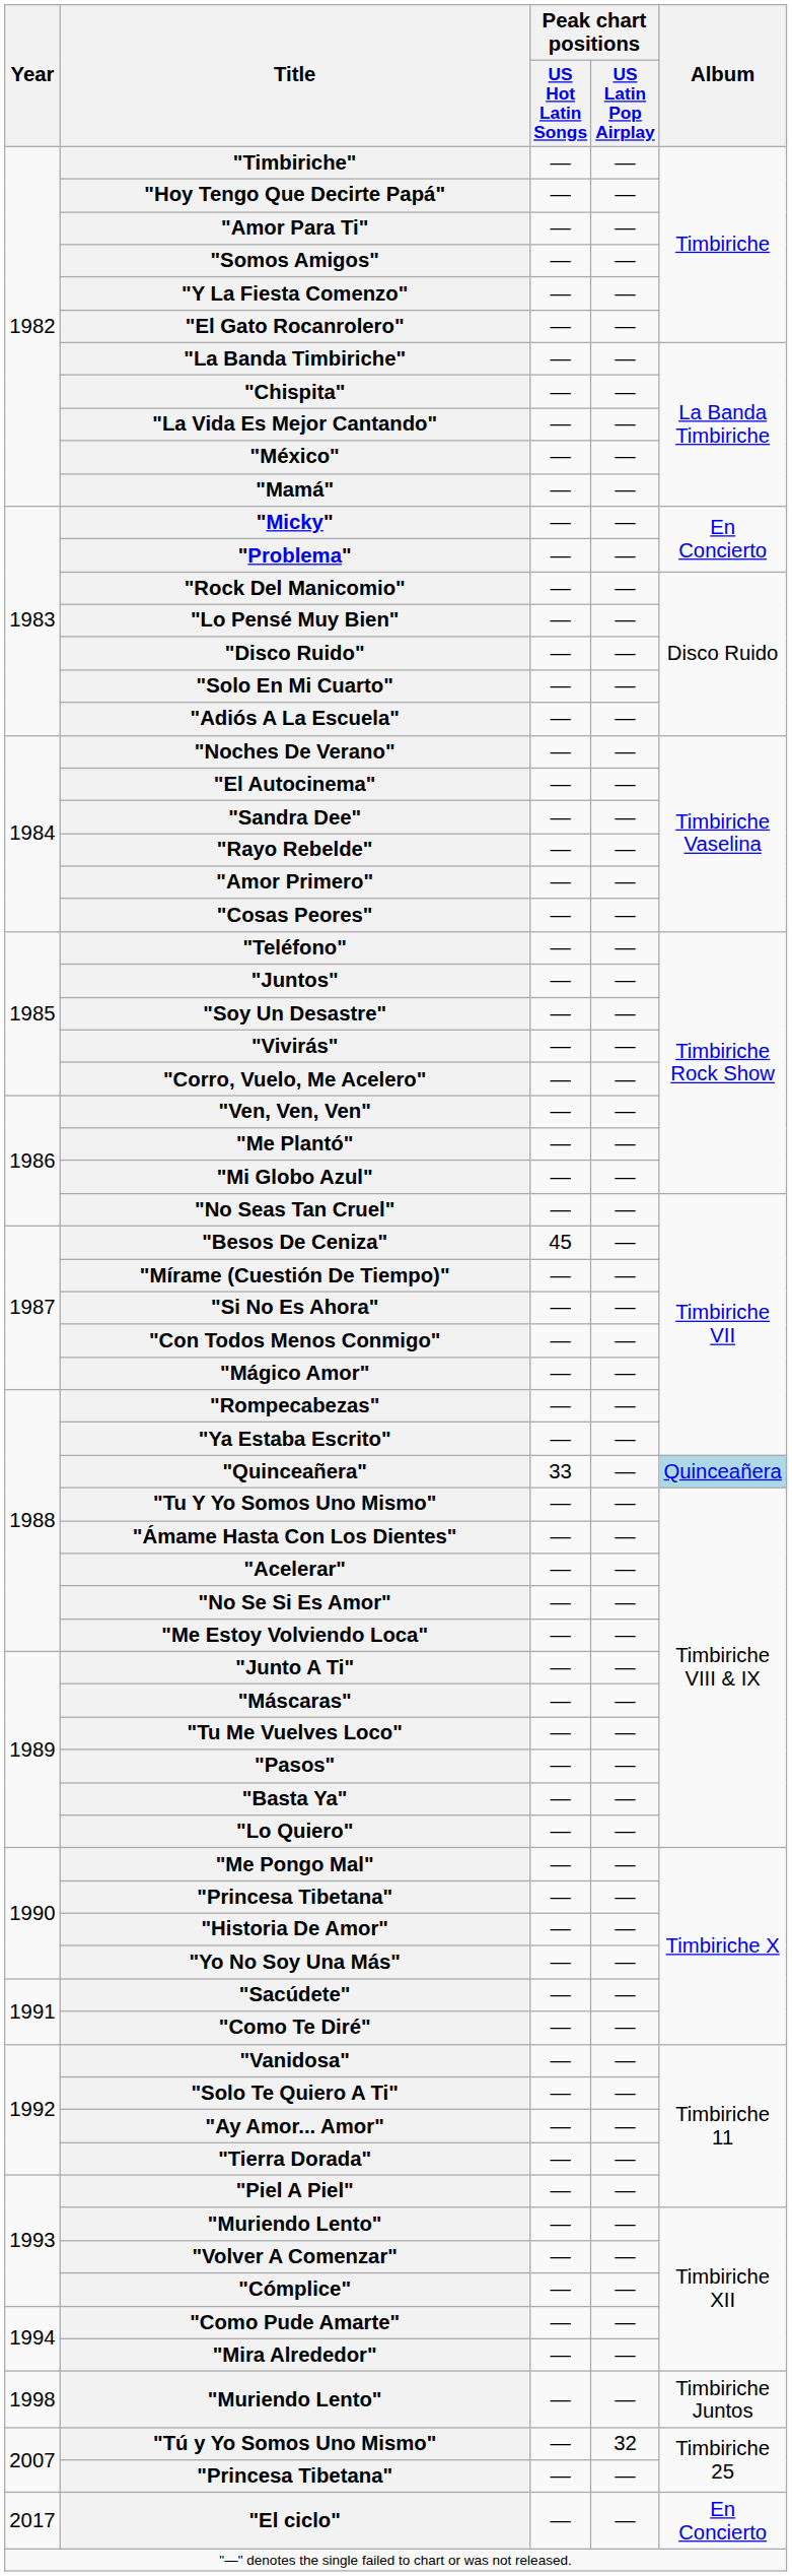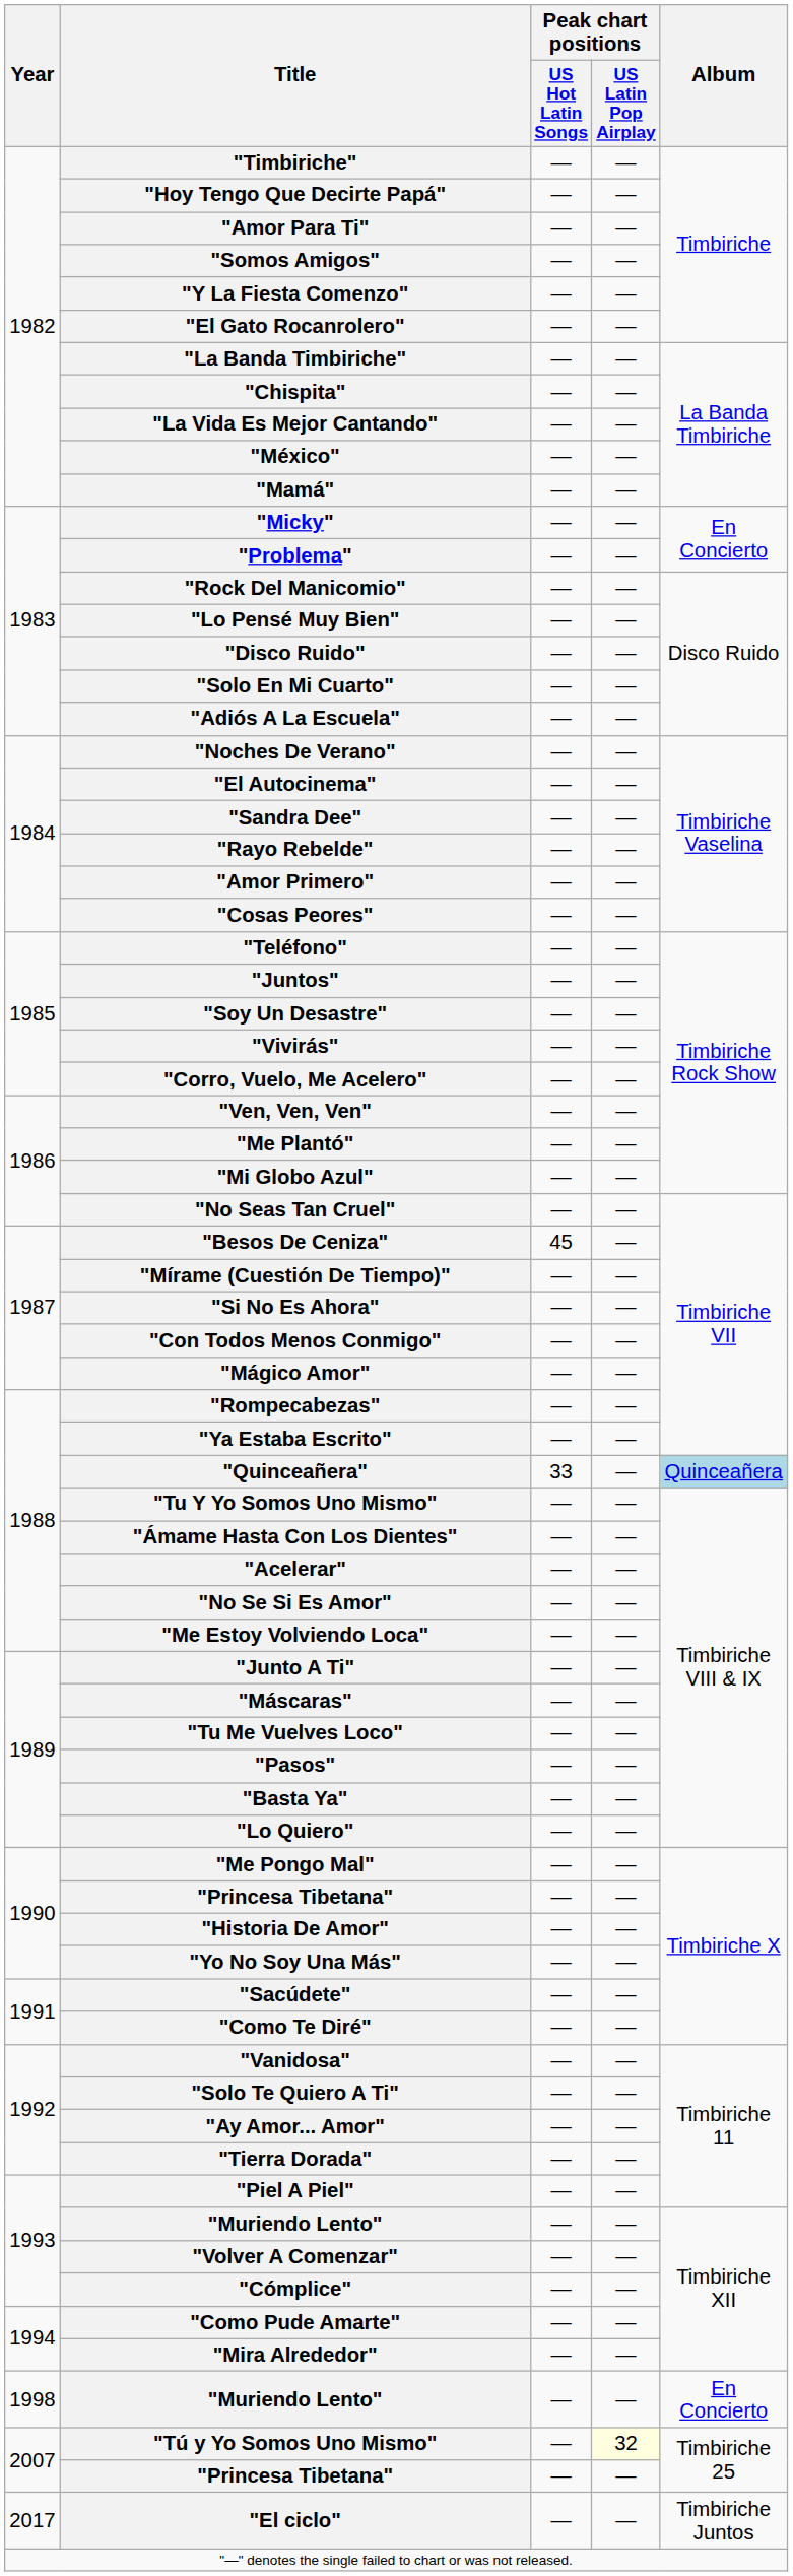 <table class="wikitable plainrowheaders" style="text-align:center;">
 <tr>
 <th scope="col" rowspan="2">Year</th>
 <th scope="col" rowspan="2" style="width:24em;">Title</th>
 <th scope="col" colspan="2">Peak chart positions</th>
 <th scope="col" rowspan="2">Album</th>
 </tr>
 <tr>
 <th style="width:3em;font-size:85%"><a href='#'>US Hot Latin Songs</a><br></th>
 <th style="width:3em;font-size:85%"><a href='#'>US Latin Pop Airplay</a><br></th>
 </tr>
 <tr>
 <td rowspan="11">1982</td>
 <th scope="row">"Timbiriche"</th>
 <td>—</td>
 <td>—</td>
 <td rowspan="6"><a href='#'>Timbiriche</a></td>
 </tr>
 <tr>
 <th scope="row">"Hoy Tengo Que Decirte Papá"</th>
 <td>—</td>
 <td>—</td>
 </tr>
 <tr>
 <th scope="row">"Amor Para Ti"</th>
 <td>—</td>
 <td>—</td>
 </tr>
 <tr>
 <th scope="row">"Somos Amigos"</th>
 <td>—</td>
 <td>—</td>
 </tr>
 <tr>
 <th scope="row">"Y La Fiesta Comenzo"</th>
 <td>—</td>
 <td>—</td>
 </tr>
 <tr>
 <th scope="row">"El Gato Rocanrolero"</th>
 <td>—</td>
 <td>—</td>
 </tr>
 <tr>
 <th scope="row">"La Banda Timbiriche"</th>
 <td>—</td>
 <td>—</td>
 <td rowspan="5"><a href='#'>La Banda Timbiriche</a></td>
 </tr>
 <tr>
 <th scope="row">"Chispita"</th>
 <td>—</td>
 <td>—</td>
 </tr>
 <tr>
 <th scope="row">"La Vida Es Mejor Cantando"</th>
 <td>—</td>
 <td>—</td>
 </tr>
 <tr>
 <th scope="row">"México"</th>
 <td>—</td>
 <td>—</td>
 </tr>
 <tr>
 <th scope="row">"Mamá"</th>
 <td>—</td>
 <td>—</td>
 </tr>
 <tr>
 <td rowspan="7">1983</td>
 <th scope="row">"<a href='#'>Micky</a>"</th>
 <td>—</td>
 <td>—</td>
 <td rowspan="2"><a href='#'>En Concierto</a></td>
 </tr>
 <tr>
 <th scope="row">"<a href='#'>Problema</a>"</th>
 <td>—</td>
 <td>—</td>
 </tr>
 <tr>
 <th scope="row">"Rock Del Manicomio"</th>
 <td>—</td>
 <td>—</td>
 <td rowspan="5">Disco Ruido</td>
 </tr>
 <tr>
 <th scope="row">"Lo Pensé Muy Bien"</th>
 <td>—</td>
 <td>—</td>
 </tr>
 <tr>
 <th scope="row">"Disco Ruido"</th>
 <td>—</td>
 <td>—</td>
 </tr>
 <tr>
 <th scope="row">"Solo En Mi Cuarto"</th>
 <td>—</td>
 <td>—</td>
 </tr>
 <tr>
 <th scope="row">"Adiós A La Escuela"</th>
 <td>—</td>
 <td>—</td>
 </tr>
 <tr>
 <td rowspan="6">1984</td>
 <th scope="row">"Noches De Verano"</th>
 <td>—</td>
 <td>—</td>
 <td rowspan="6"><a href='#'>Timbiriche Vaselina</a></td>
 </tr>
 <tr>
 <th scope="row">"El Autocinema"</th>
 <td>—</td>
 <td>—</td>
 </tr>
 <tr>
 <th scope="row">"Sandra Dee"</th>
 <td>—</td>
 <td>—</td>
 </tr>
 <tr>
 <th scope="row">"Rayo Rebelde"</th>
 <td>—</td>
 <td>—</td>
 </tr>
 <tr>
 <th scope="row">"Amor Primero"</th>
 <td>—</td>
 <td>—</td>
 </tr>
 <tr>
 <th scope="row">"Cosas Peores"</th>
 <td>—</td>
 <td>—</td>
 </tr>
 <tr>
 <td rowspan="5">1985</td>
 <th scope="row">"Teléfono"</th>
 <td>—</td>
 <td>—</td>
 <td rowspan="8"><a href='#'>Timbiriche Rock Show</a></td>
 </tr>
 <tr>
 <th scope="row">"Juntos"</th>
 <td>—</td>
 <td>—</td>
 </tr>
 <tr>
 <th scope="row">"Soy Un Desastre"</th>
 <td>—</td>
 <td>—</td>
 </tr>
 <tr>
 <th scope="row">"Vivirás"</th>
 <td>—</td>
 <td>—</td>
 </tr>
 <tr>
 <th scope="row">"Corro, Vuelo, Me Acelero"</th>
 <td>—</td>
 <td>—</td>
 </tr>
 <tr>
 <td rowspan="4">1986</td>
 <th scope="row">"Ven, Ven, Ven"</th>
 <td>—</td>
 <td>—</td>
 </tr>
 <tr>
 <th scope="row">"Me Plantó"</th>
 <td>—</td>
 <td>—</td>
 </tr>
 <tr>
 <th scope="row">"Mi Globo Azul"</th>
 <td>—</td>
 <td>—</td>
 </tr>
 <tr>
 <th scope="row">"No Seas Tan Cruel"</th>
 <td>—</td>
 <td>—</td>
 <td rowspan="8"><a href='#'>Timbiriche VII</a></td>
 </tr>
 <tr>
 <td rowspan="5">1987</td>
 <th scope="row">"Besos De Ceniza"</th>
 <td>45</td>
 <td>—</td>
 </tr>
 <tr>
 <th scope="row">"Mírame (Cuestión De Tiempo)"</th>
 <td>—</td>
 <td>—</td>
 </tr>
 <tr>
 <th scope="row">"Si No Es Ahora"</th>
 <td>—</td>
 <td>—</td>
 </tr>
 <tr>
 <th scope="row">"Con Todos Menos Conmigo"</th>
 <td>—</td>
 <td>—</td>
 </tr>
 <tr>
 <th scope="row">"Mágico Amor"</th>
 <td>—</td>
 <td>—</td>
 </tr>
 <tr>
 <td rowspan="8">1988</td>
 <th scope="row">"Rompecabezas"</th>
 <td>—</td>
 <td>—</td>
 </tr>
 <tr>
 <th scope="row">"Ya Estaba Escrito"</th>
 <td>—</td>
 <td>—</td>
 </tr>
 <tr>
 <th scope="row">"Quinceañera"</th>
 <td>33</td>
 <td>—</td>
 <td rowspan="1" style="background: lightblue;"><a href='#'>Quinceañera</a></td>
 </tr>
 <tr>
 <th scope="row">"Tu Y Yo Somos Uno Mismo"</th>
 <td>—</td>
 <td>—</td>
 <td rowspan="11">Timbiriche VIII & IX</td>
 </tr>
 <tr>
 <th scope="row">"Ámame Hasta Con Los Dientes"</th>
 <td>—</td>
 <td>—</td>
 </tr>
 <tr>
 <th scope="row">"Acelerar"</th>
 <td>—</td>
 <td>—</td>
 </tr>
 <tr>
 <th scope="row">"No Se Si Es Amor"</th>
 <td>—</td>
 <td>—</td>
 </tr>
 <tr>
 <th scope="row">"Me Estoy Volviendo Loca"</th>
 <td>—</td>
 <td>—</td>
 </tr>
 <tr>
 <td rowspan="6">1989</td>
 <th scope="row">"Junto A Ti"</th>
 <td>—</td>
 <td>—</td>
 </tr>
 <tr>
 <th scope="row">"Máscaras"</th>
 <td>—</td>
 <td>—</td>
 </tr>
 <tr>
 <th scope="row">"Tu Me Vuelves Loco"</th>
 <td>—</td>
 <td>—</td>
 </tr>
 <tr>
 <th scope="row">"Pasos"</th>
 <td>—</td>
 <td>—</td>
 </tr>
 <tr>
 <th scope="row">"Basta Ya"</th>
 <td>—</td>
 <td>—</td>
 </tr>
 <tr>
 <th scope="row">"Lo Quiero"</th>
 <td>—</td>
 <td>—</td>
 </tr>
 <tr>
 <td rowspan="4">1990</td>
 <th scope="row">"Me Pongo Mal"</th>
 <td>—</td>
 <td>—</td>
 <td rowspan="6"><a href='#'>Timbiriche X</a></td>
 </tr>
 <tr>
 <th scope="row">"Princesa Tibetana"</th>
 <td>—</td>
 <td>—</td>
 </tr>
 <tr>
 <th scope="row">"Historia De Amor"</th>
 <td>—</td>
 <td>—</td>
 </tr>
 <tr>
 <th scope="row">"Yo No Soy Una Más"</th>
 <td>—</td>
 <td>—</td>
 </tr>
 <tr>
 <td rowspan="2">1991</td>
 <th scope="row">"Sacúdete"</th>
 <td>—</td>
 <td>—</td>
 </tr>
 <tr>
 <th scope="row">"Como Te Diré"</th>
 <td>—</td>
 <td>—</td>
 </tr>
 <tr>
 <td rowspan="4">1992</td>
 <th scope="row">"Vanidosa"</th>
 <td>—</td>
 <td>—</td>
 <td rowspan="5">Timbiriche 11</td>
 </tr>
 <tr>
 <th scope="row">"Solo Te Quiero A Ti"</th>
 <td>—</td>
 <td>—</td>
 </tr>
 <tr>
 <th scope="row">"Ay Amor... Amor"</th>
 <td>—</td>
 <td>—</td>
 </tr>
 <tr>
 <th scope="row">"Tierra Dorada"</th>
 <td>—</td>
 <td>—</td>
 </tr>
 <tr>
 <td rowspan="4">1993</td>
 <th scope="row">"Piel A Piel"</th>
 <td>—</td>
 <td>—</td>
 </tr>
 <tr>
 <th scope="row">"Muriendo Lento"</th>
 <td>—</td>
 <td>—</td>
 <td rowspan="5">Timbiriche XII</td>
 </tr>
 <tr>
 <th scope="row">"Volver A Comenzar"</th>
 <td>—</td>
 <td>—</td>
 </tr>
 <tr>
 <th scope="row">"Cómplice"</th>
 <td>—</td>
 <td>—</td>
 </tr>
 <tr>
 <td rowspan="2">1994</td>
 <th scope="row">"Como Pude Amarte"</th>
 <td>—</td>
 <td>—</td>
 </tr>
 <tr>
 <th scope="row">"Mira Alrededor"</th>
 <td>—</td>
 <td>—</td>
 </tr>
 <tr>
 <td rowspan="1">1998</td>
 <th scope="row">"Muriendo Lento"</th>
 <td>—</td>
 <td>—</td>
-<td rowspan="1">Timbiriche Juntos</td>
+<td rowspan="1"><a href='#'>En Concierto</a></td>
 </tr>
 <tr>
 <td rowspan="2">2007</td>
 <th scope="row">"Tú y Yo Somos Uno Mismo"</th>
 <td>—</td>
-<td>32</td>
+<td style="background: lightyellow;">32</td>
 <td rowspan="2">Timbiriche 25</td>
 </tr>
 <tr>
 <th scope="row">"Princesa Tibetana"</th>
 <td>—</td>
 <td>—</td>
 </tr>
 <tr>
 <td rowspan="1">2017</td>
 <th scope="row">"El ciclo"</th>
 <td>—</td>
 <td>—</td>
-<td rowspan="1"><a href='#'>En Concierto</a></td>
+<td rowspan="1">Timbiriche Juntos</td>
 </tr>
 <tr>
 <td colspan="20" style="font-size:8pt">"—" denotes the single failed to chart or was not released.</td>
 </tr>
 </table>
